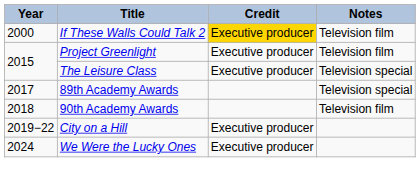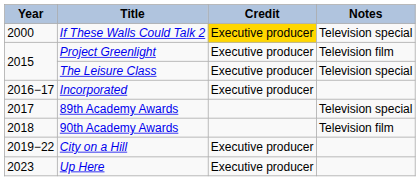 <table class="wikitable" style="font-size:95%;">
 <tr>
 <th style="background:#B0C4DE;">Year</th>
 <th style="background:#B0C4DE;">Title</th>
 <th style="background:#B0C4DE;">Credit</th>
 <th style="background:#B0C4DE;">Notes</th>
 </tr>
 <tr>
 <td>2000</td>
 <td><em><a href='#'>If These Walls Could Talk 2</a></em></td>
 <td style="background: gold;">Executive producer</td>
-<td>Television film</td>
+<td>Television special</td>
 </tr>
 <tr>
 <td rowspan=2>2015</td>
 <td><em><a href='#'>Project Greenlight</a></em></td>
 <td>Executive producer</td>
 <td>Television film</td>
 </tr>
 <tr>
 <td><em><a href='#'>The Leisure Class</a></em></td>
 <td>Executive producer</td>
 <td>Television special</td>
+</tr>
+<tr>
+<td>2016−17</td>
+<td><em><a href='#'>Incorporated</a></em></td>
+<td>Executive producer</td>
+<td></td>
 </tr>
 <tr>
 <td>2017</td>
 <td><a href='#'>89th Academy Awards</a></td>
 <td></td>
 <td>Television special</td>
 </tr>
 <tr>
 <td>2018</td>
 <td><a href='#'>90th Academy Awards</a></td>
 <td></td>
 <td>Television film</td>
 </tr>
 <tr>
 <td>2019−22</td>
 <td><em><a href='#'>City on a Hill</a></em></td>
 <td>Executive producer</td>
 <td></td>
 </tr>
 <tr>
-<td>2024</td>
-<td><em><a href='#'>We Were the Lucky Ones</a></em></td>
+<td>2023</td>
+<td><em><a href='#'>Up Here</a></em></td>
 <td>Executive producer</td>
 <td></td>
 </tr>
 </table>
